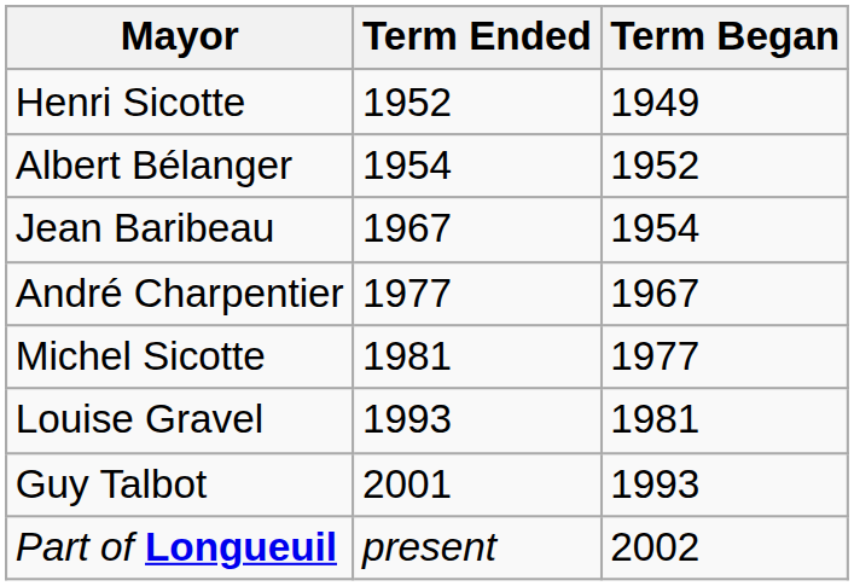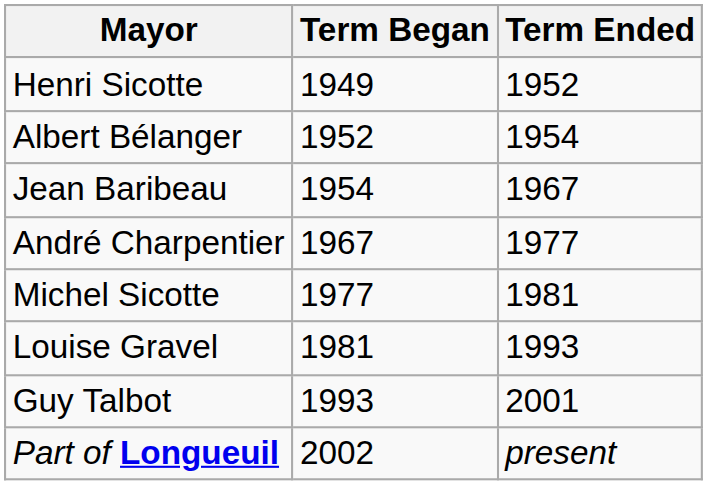 <table class=wikitable>
 <tr>
 <th>Mayor</th>
+<th>Term Began</th>
 <th>Term Ended</th>
-<th>Term Began</th>
 </tr>
 <tr>
 <td>Henri Sicotte</td>
+<td>1949</td>
 <td>1952</td>
-<td>1949</td>
 </tr>
 <tr>
 <td>Albert Bélanger</td>
+<td>1952</td>
 <td>1954</td>
-<td>1952</td>
 </tr>
 <tr>
 <td>Jean Baribeau</td>
+<td>1954</td>
 <td>1967</td>
-<td>1954</td>
 </tr>
 <tr>
 <td>André Charpentier</td>
+<td>1967</td>
 <td>1977</td>
-<td>1967</td>
 </tr>
 <tr>
 <td>Michel Sicotte</td>
+<td>1977</td>
 <td>1981</td>
-<td>1977</td>
 </tr>
 <tr>
 <td>Louise Gravel</td>
+<td>1981</td>
 <td>1993</td>
-<td>1981</td>
 </tr>
 <tr>
 <td>Guy Talbot</td>
+<td>1993</td>
 <td>2001</td>
-<td>1993</td>
 </tr>
 <tr>
 <td><em>Part of</em> <strong><a href='#'>Longueuil</a></strong></td>
+<td>2002</td>
 <td><em>present</em></td>
-<td>2002</td>
 </tr>
 </table>
